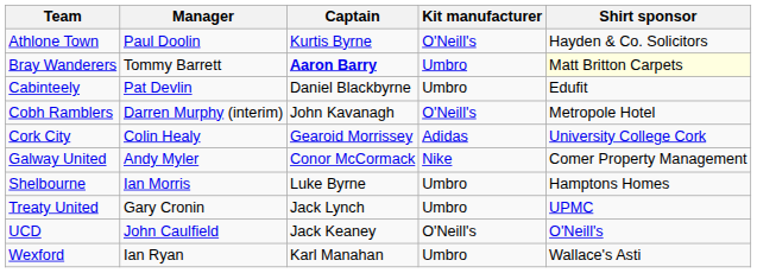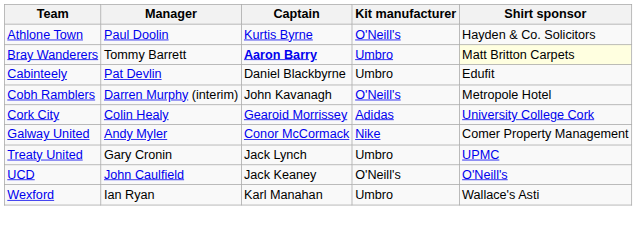 <table class="wikitable sortable" style="text-align: left;">
 <tr>
 <th>Team</th>
 <th>Manager</th>
 <th>Captain</th>
 <th>Kit manufacturer</th>
 <th>Shirt sponsor</th>
 </tr>
 <tr>
 <td><a href='#'>Athlone Town</a></td>
 <td> <a href='#'>Paul Doolin</a></td>
 <td> <a href='#'>Kurtis Byrne</a></td>
 <td><a href='#'>O'Neill's</a></td>
 <td>Hayden & Co. Solicitors</td>
 </tr>
 <tr>
 <td><a href='#'>Bray Wanderers</a></td>
 <td> Tommy Barrett</td>
 <td><strong> <a href='#'>Aaron Barry</a></strong></td>
 <td><a href='#'>Umbro</a></td>
 <td style="background: lightyellow;">Matt Britton Carpets</td>
 </tr>
 <tr>
 <td><a href='#'>Cabinteely</a></td>
 <td> <a href='#'>Pat Devlin</a></td>
 <td> Daniel Blackbyrne</td>
 <td>Umbro</td>
 <td>Edufit</td>
 </tr>
 <tr>
 <td><a href='#'>Cobh Ramblers</a></td>
 <td> <a href='#'>Darren Murphy</a> (interim)</td>
 <td> John Kavanagh</td>
 <td><a href='#'>O'Neill's</a></td>
 <td>Metropole Hotel</td>
 </tr>
 <tr>
 <td><a href='#'>Cork City</a></td>
 <td> <a href='#'>Colin Healy</a></td>
 <td> <a href='#'>Gearoid Morrissey</a></td>
 <td><a href='#'>Adidas</a></td>
 <td><a href='#'>University College Cork</a></td>
 </tr>
 <tr>
 <td><a href='#'>Galway United</a></td>
 <td> <a href='#'>Andy Myler</a></td>
 <td> <a href='#'>Conor McCormack</a></td>
 <td><a href='#'>Nike</a></td>
 <td>Comer Property Management</td>
 </tr>
 <tr>
-<td><a href='#'>Shelbourne</a></td>
-<td> <a href='#'>Ian Morris</a></td>
-<td> Luke Byrne</td>
-<td>Umbro</td>
-<td>Hamptons Homes</td>
-</tr>
-<tr>
 <td><a href='#'>Treaty United</a></td>
 <td> Gary Cronin</td>
 <td> Jack Lynch</td>
 <td>Umbro</td>
 <td><a href='#'>UPMC</a></td>
 </tr>
 <tr>
 <td><a href='#'>UCD</a></td>
 <td> <a href='#'>John Caulfield</a></td>
 <td> Jack Keaney</td>
 <td>O'Neill's</td>
 <td><a href='#'>O'Neill's</a></td>
 </tr>
 <tr>
 <td><a href='#'>Wexford</a></td>
 <td> Ian Ryan</td>
 <td> Karl Manahan</td>
 <td>Umbro</td>
 <td>Wallace's Asti</td>
 </tr>
 </table>
